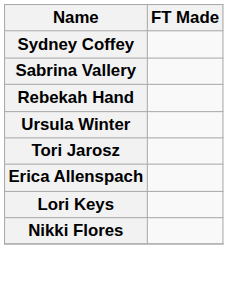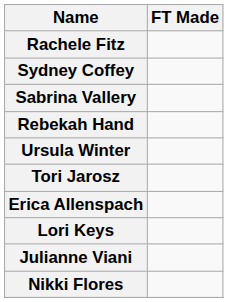 <table class="wikitable">
 <tr>
 <th>Name</th>
 <th>FT Made</th>
+</tr>
+<tr>
+<th>Rachele Fitz</th>
+<td></td>
 </tr>
 <tr>
 <th>Sydney Coffey</th>
 <td></td>
 </tr>
 <tr>
 <th>Sabrina Vallery</th>
 <td></td>
 </tr>
 <tr>
 <th>Rebekah Hand</th>
 <td></td>
 </tr>
 <tr>
 <th>Ursula Winter</th>
 <td></td>
 </tr>
 <tr>
 <th>Tori Jarosz</th>
 <td></td>
 </tr>
 <tr>
 <th>Erica Allenspach</th>
 <td></td>
 </tr>
 <tr>
 <th>Lori Keys</th>
 <td></td>
 </tr>
 <tr>
+<th>Julianne Viani</th>
+<td></td>
+</tr>
+<tr>
 <th>Nikki Flores</th>
 <td></td>
 </tr>
 <tr>
 </tr>
 </table>
